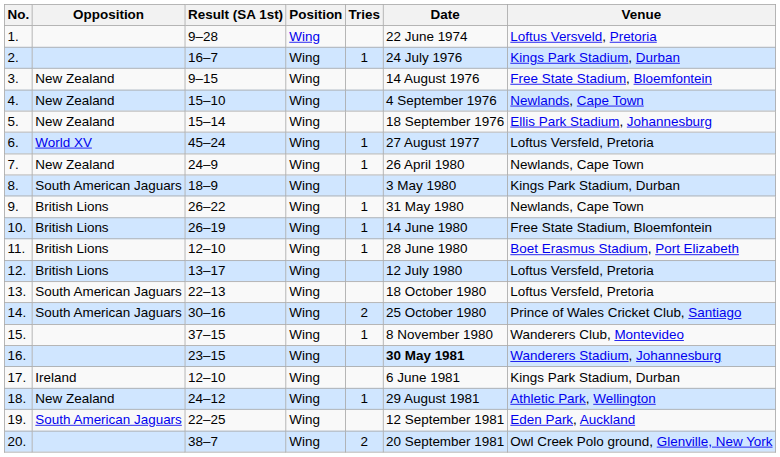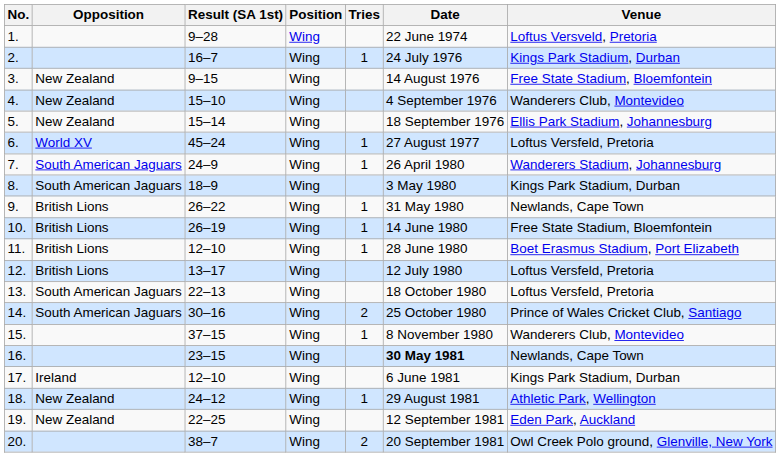 <table class="wikitable sortable">
 <tr>
 <th>No.</th>
 <th>Opposition</th>
 <th>Result (SA 1st)</th>
 <th>Position</th>
 <th>Tries</th>
 <th>Date</th>
 <th>Venue</th>
 </tr>
 <tr>
 <td>1.</td>
 <td></td>
 <td>9–28</td>
 <td><a href='#'>Wing</a></td>
 <td></td>
 <td>22 June 1974</td>
 <td><a href='#'>Loftus Versveld</a>, <a href='#'>Pretoria</a></td>
 </tr>
 <tr style="background: #D0E6FF;">
 <td>2.</td>
 <td></td>
 <td>16–7</td>
 <td>Wing</td>
 <td align="center">1</td>
 <td>24 July 1976</td>
 <td><a href='#'>Kings Park Stadium</a>, <a href='#'>Durban</a></td>
 </tr>
 <tr>
 <td>3.</td>
 <td> New Zealand</td>
 <td>9–15</td>
 <td>Wing</td>
 <td></td>
 <td>14 August 1976</td>
 <td><a href='#'>Free State Stadium</a>, <a href='#'>Bloemfontein</a></td>
 </tr>
 <tr style="background: #D0E6FF;">
 <td>4.</td>
 <td> New Zealand</td>
 <td>15–10</td>
 <td>Wing</td>
 <td></td>
 <td>4 September 1976</td>
-<td><a href='#'>Newlands</a>, <a href='#'>Cape Town</a></td>
+<td>Wanderers Club, <a href='#'>Montevideo</a></td>
 </tr>
 <tr>
 <td>5.</td>
 <td> New Zealand</td>
 <td>15–14</td>
 <td>Wing</td>
 <td></td>
 <td>18 September 1976</td>
 <td><a href='#'>Ellis Park Stadium</a>, <a href='#'>Johannesburg</a></td>
 </tr>
 <tr style="background: #D0E6FF;">
 <td>6.</td>
 <td><a href='#'>World XV</a></td>
 <td>45–24</td>
 <td>Wing</td>
 <td align="center">1</td>
 <td>27 August 1977</td>
 <td>Loftus Versfeld, Pretoria</td>
 </tr>
 <tr>
 <td>7.</td>
-<td> New Zealand</td>
+<td> <a href='#'>South American Jaguars</a></td>
 <td>24–9</td>
 <td>Wing</td>
 <td align="center">1</td>
 <td>26 April 1980</td>
-<td>Newlands, Cape Town</td>
+<td><a href='#'>Wanderers Stadium</a>, <a href='#'>Johannesburg</a></td>
 </tr>
 <tr style="background: #D0E6FF;">
 <td>8.</td>
 <td> South American Jaguars</td>
 <td>18–9</td>
 <td>Wing</td>
 <td></td>
 <td>3 May 1980</td>
 <td>Kings Park Stadium, Durban</td>
 </tr>
 <tr>
 <td>9.</td>
 <td> British Lions</td>
 <td>26–22</td>
 <td>Wing</td>
 <td align="center">1</td>
 <td>31 May 1980</td>
 <td>Newlands, Cape Town</td>
 </tr>
 <tr style="background: #D0E6FF;">
 <td>10.</td>
 <td> British Lions</td>
 <td>26–19</td>
 <td>Wing</td>
 <td align="center">1</td>
 <td>14 June 1980</td>
 <td>Free State Stadium, Bloemfontein</td>
 </tr>
 <tr>
 <td>11.</td>
 <td> British Lions</td>
 <td>12–10</td>
 <td>Wing</td>
 <td align="center">1</td>
 <td>28 June 1980</td>
 <td><a href='#'>Boet Erasmus Stadium</a>, <a href='#'>Port Elizabeth</a></td>
 </tr>
 <tr style="background: #D0E6FF;">
 <td>12.</td>
 <td> British Lions</td>
 <td>13–17</td>
 <td>Wing</td>
 <td></td>
 <td>12 July 1980</td>
 <td>Loftus Versfeld, Pretoria</td>
 </tr>
 <tr>
 <td>13.</td>
 <td> South American Jaguars</td>
 <td>22–13</td>
 <td>Wing</td>
 <td></td>
 <td>18 October 1980</td>
 <td>Loftus Versfeld, Pretoria</td>
 </tr>
 <tr style="background: #D0E6FF;">
 <td>14.</td>
 <td> South American Jaguars</td>
 <td>30–16</td>
 <td>Wing</td>
 <td align="center">2</td>
 <td>25 October 1980</td>
 <td>Prince of Wales Cricket Club, <a href='#'>Santiago</a></td>
 </tr>
 <tr>
 <td>15.</td>
 <td></td>
 <td>37–15</td>
 <td>Wing</td>
 <td align="center">1</td>
 <td>8 November 1980</td>
 <td>Wanderers Club, <a href='#'>Montevideo</a></td>
 </tr>
 <tr style="background: #D0E6FF;">
 <td>16.</td>
 <td></td>
 <td>23–15</td>
 <td>Wing</td>
 <td></td>
 <td><strong>30 May 1981</strong></td>
-<td><a href='#'>Wanderers Stadium</a>, <a href='#'>Johannesburg</a></td>
+<td>Newlands, Cape Town</td>
 </tr>
 <tr>
 <td>17.</td>
 <td> Ireland</td>
 <td>12–10</td>
 <td>Wing</td>
 <td></td>
 <td>6 June 1981</td>
 <td>Kings Park Stadium, Durban</td>
 </tr>
 <tr style="background: #D0E6FF;">
 <td>18.</td>
 <td> New Zealand</td>
 <td>24–12</td>
 <td>Wing</td>
 <td align="center">1</td>
 <td>29 August 1981</td>
 <td><a href='#'>Athletic Park</a>, <a href='#'>Wellington</a></td>
 </tr>
 <tr>
 <td>19.</td>
-<td> <a href='#'>South American Jaguars</a></td>
+<td> New Zealand</td>
 <td>22–25</td>
 <td>Wing</td>
 <td></td>
 <td>12 September 1981</td>
 <td><a href='#'>Eden Park</a>, <a href='#'>Auckland</a></td>
 </tr>
 <tr style="background: #D0E6FF;">
 <td>20.</td>
 <td></td>
 <td>38–7</td>
 <td>Wing</td>
 <td align="center">2</td>
 <td>20 September 1981</td>
 <td>Owl Creek Polo ground, <a href='#'>Glenville, New York</a></td>
 </tr>
 </table>
